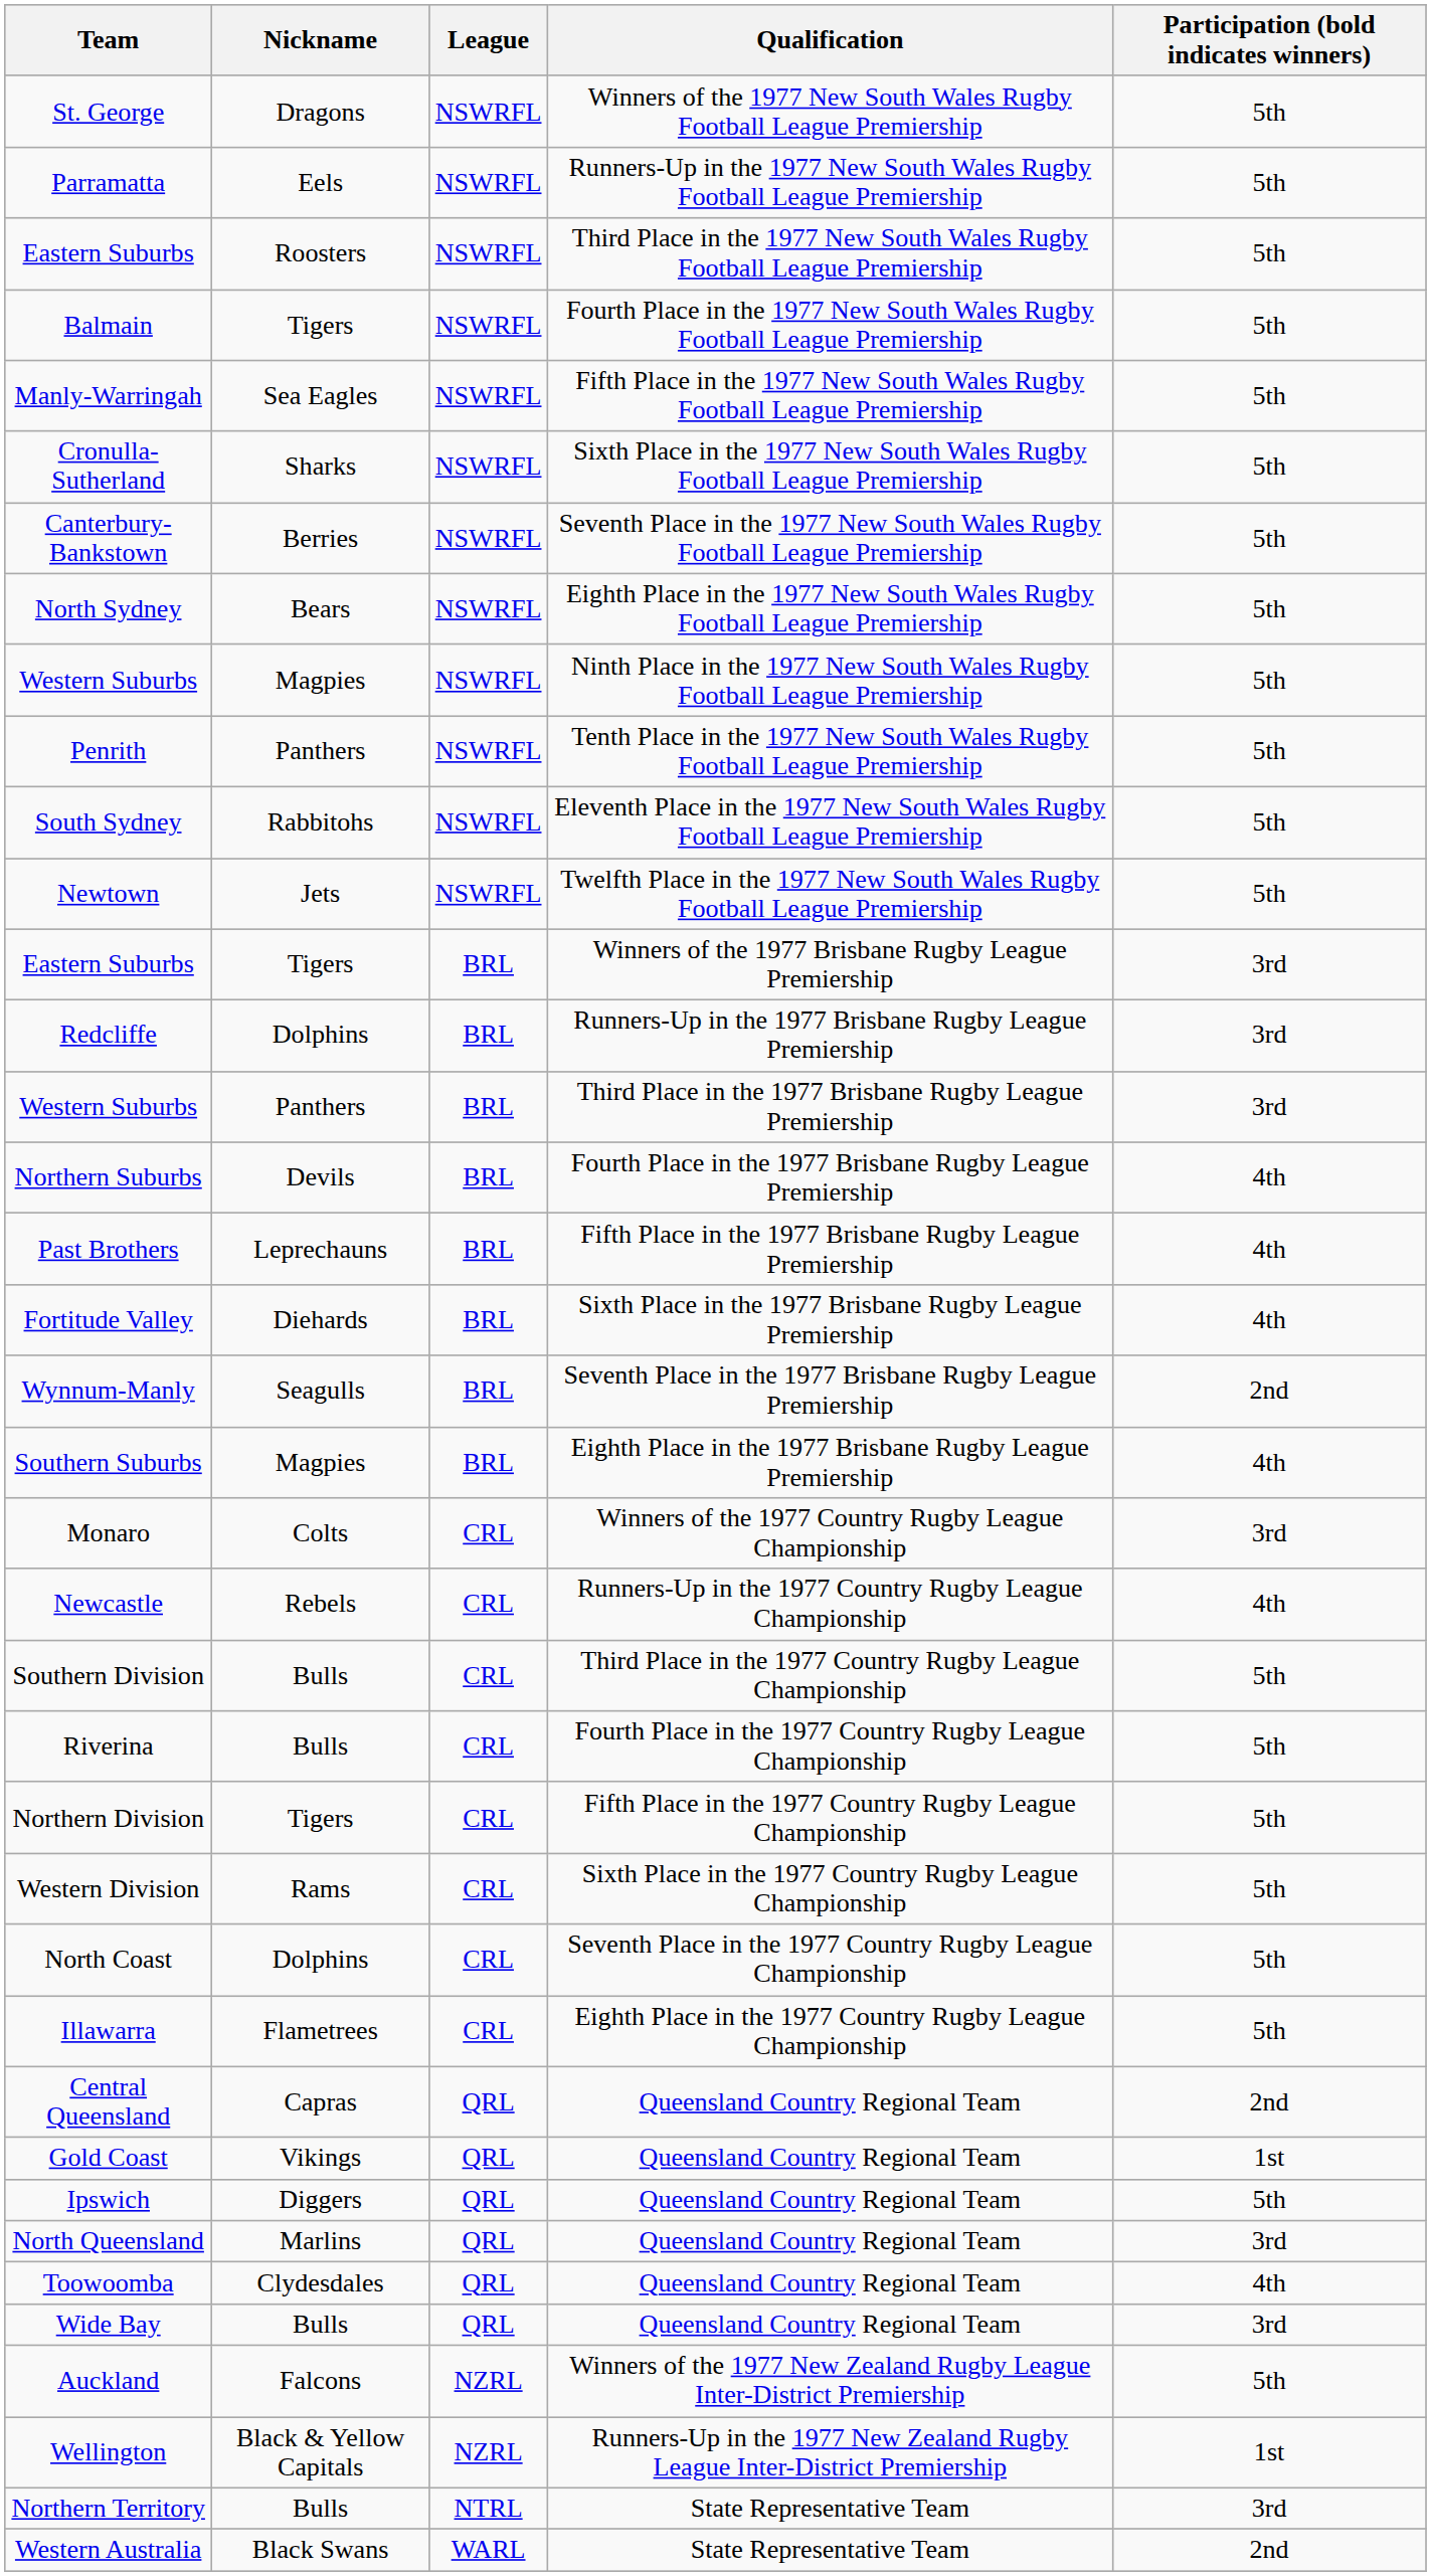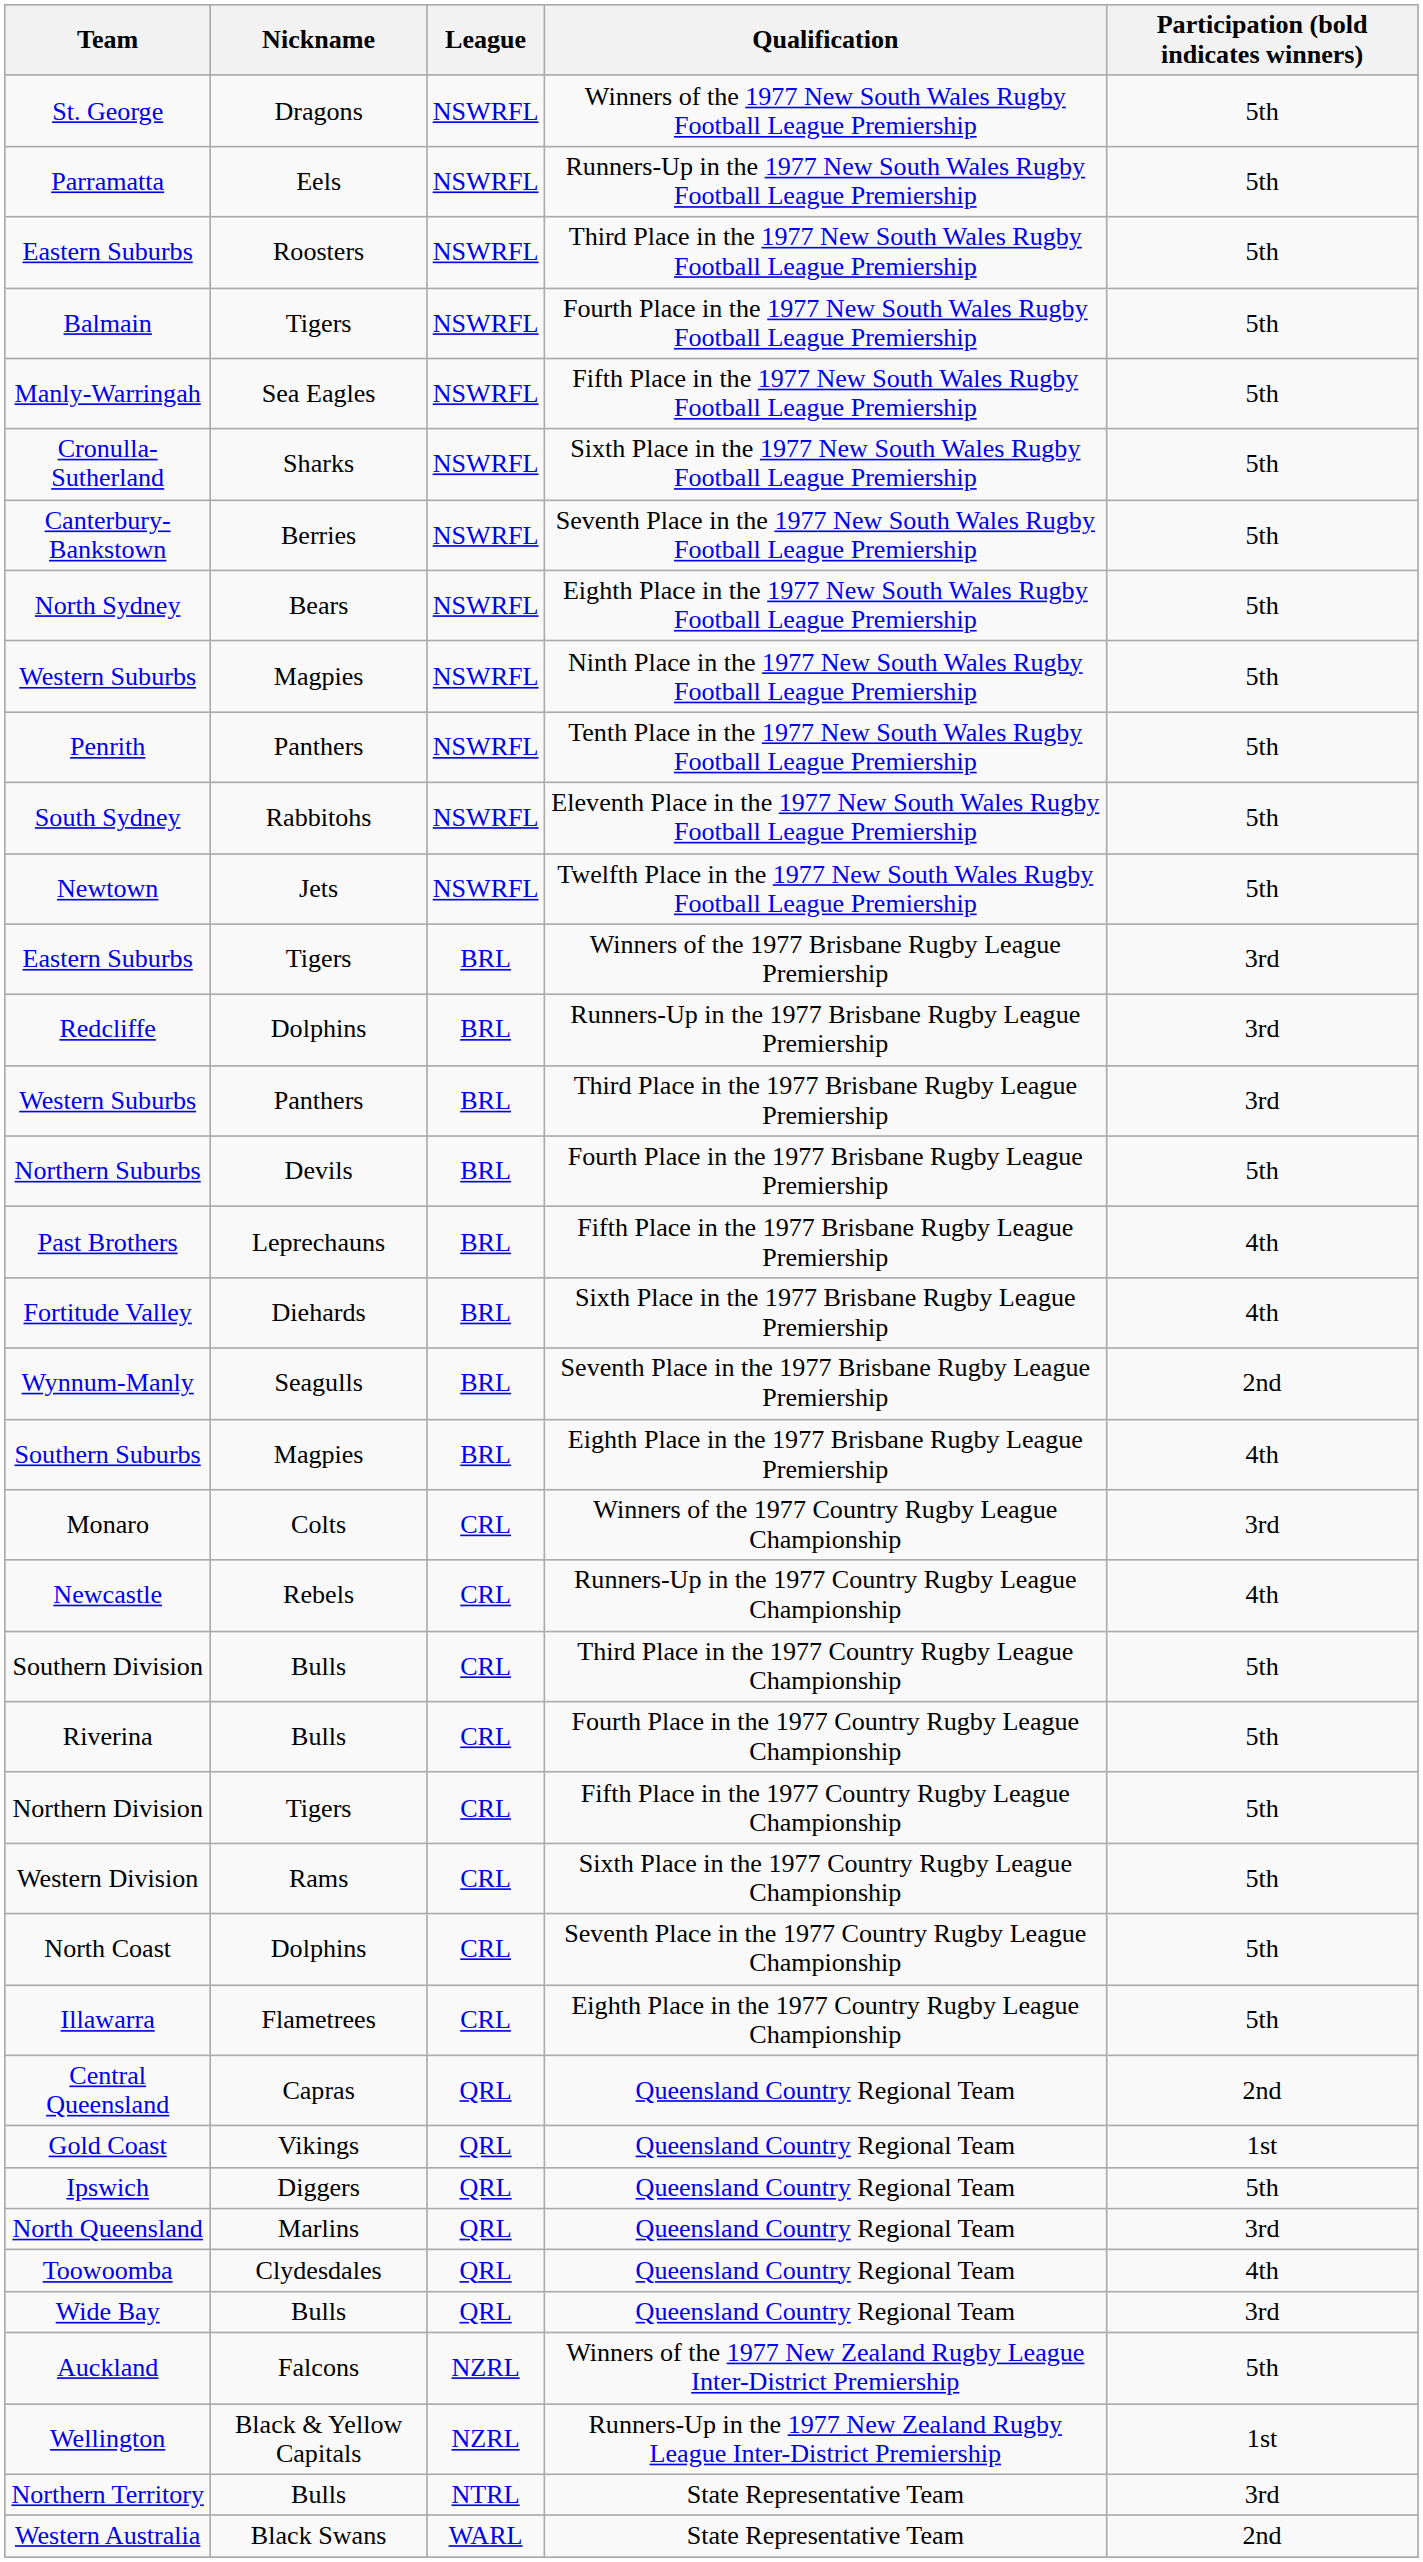 <table class="wikitable" style="text-align:center">
 <tr>
 <th>Team</th>
 <th>Nickname</th>
 <th>League</th>
 <th>Qualification</th>
 <th>Participation (bold indicates winners)</th>
 </tr>
 <tr>
 <td><a href='#'>St. George</a></td>
 <td>Dragons</td>
 <td><a href='#'>NSWRFL</a></td>
 <td>Winners of the <a href='#'>1977 New South Wales Rugby Football League Premiership</a></td>
 <td>5th </td>
 </tr>
 <tr>
 <td><a href='#'>Parramatta</a></td>
 <td>Eels</td>
 <td><a href='#'>NSWRFL</a></td>
 <td>Runners-Up in the <a href='#'>1977 New South Wales Rugby Football League Premiership</a></td>
 <td>5th </td>
 </tr>
 <tr>
 <td><a href='#'>Eastern Suburbs</a></td>
 <td>Roosters</td>
 <td><a href='#'>NSWRFL</a></td>
 <td>Third Place in the <a href='#'>1977 New South Wales Rugby Football League Premiership</a></td>
 <td>5th </td>
 </tr>
 <tr>
 <td><a href='#'>Balmain</a></td>
 <td>Tigers</td>
 <td><a href='#'>NSWRFL</a></td>
 <td>Fourth Place in the <a href='#'>1977 New South Wales Rugby Football League Premiership</a></td>
 <td>5th </td>
 </tr>
 <tr>
 <td><a href='#'>Manly-Warringah</a></td>
 <td>Sea Eagles</td>
 <td><a href='#'>NSWRFL</a></td>
 <td>Fifth Place in the <a href='#'>1977 New South Wales Rugby Football League Premiership</a></td>
 <td>5th </td>
 </tr>
 <tr>
 <td><a href='#'>Cronulla-Sutherland</a></td>
 <td>Sharks</td>
 <td><a href='#'>NSWRFL</a></td>
 <td>Sixth Place in the <a href='#'>1977 New South Wales Rugby Football League Premiership</a></td>
 <td>5th </td>
 </tr>
 <tr>
 <td><a href='#'>Canterbury-Bankstown</a></td>
 <td>Berries</td>
 <td><a href='#'>NSWRFL</a></td>
 <td>Seventh Place in the <a href='#'>1977 New South Wales Rugby Football League Premiership</a></td>
 <td>5th </td>
 </tr>
 <tr>
 <td><a href='#'>North Sydney</a></td>
 <td>Bears</td>
 <td><a href='#'>NSWRFL</a></td>
 <td>Eighth Place in the <a href='#'>1977 New South Wales Rugby Football League Premiership</a></td>
 <td>5th </td>
 </tr>
 <tr>
 <td><a href='#'>Western Suburbs</a></td>
 <td>Magpies</td>
 <td><a href='#'>NSWRFL</a></td>
 <td>Ninth Place in the <a href='#'>1977 New South Wales Rugby Football League Premiership</a></td>
 <td>5th </td>
 </tr>
 <tr>
 <td><a href='#'>Penrith</a></td>
 <td>Panthers</td>
 <td><a href='#'>NSWRFL</a></td>
 <td>Tenth Place in the <a href='#'>1977 New South Wales Rugby Football League Premiership</a></td>
 <td>5th </td>
 </tr>
 <tr>
 <td><a href='#'>South Sydney</a></td>
 <td>Rabbitohs</td>
 <td><a href='#'>NSWRFL</a></td>
 <td>Eleventh Place in the <a href='#'>1977 New South Wales Rugby Football League Premiership</a></td>
 <td>5th </td>
 </tr>
 <tr>
 <td><a href='#'>Newtown</a></td>
 <td>Jets</td>
 <td><a href='#'>NSWRFL</a></td>
 <td>Twelfth Place in the <a href='#'>1977 New South Wales Rugby Football League Premiership</a></td>
 <td>5th </td>
 </tr>
 <tr>
 <td><a href='#'>Eastern Suburbs</a></td>
 <td>Tigers</td>
 <td><a href='#'>BRL</a></td>
 <td>Winners of the 1977 Brisbane Rugby League Premiership</td>
 <td>3rd </td>
 </tr>
 <tr>
 <td><a href='#'>Redcliffe</a></td>
 <td>Dolphins</td>
 <td><a href='#'>BRL</a></td>
 <td>Runners-Up in the 1977 Brisbane Rugby League Premiership</td>
 <td>3rd </td>
 </tr>
 <tr>
 <td><a href='#'>Western Suburbs</a></td>
 <td>Panthers</td>
 <td><a href='#'>BRL</a></td>
 <td>Third Place in the 1977 Brisbane Rugby League Premiership</td>
 <td>3rd </td>
 </tr>
 <tr>
 <td><a href='#'>Northern Suburbs</a></td>
 <td>Devils</td>
 <td><a href='#'>BRL</a></td>
 <td>Fourth Place in the 1977 Brisbane Rugby League Premiership</td>
-<td>4th </td>
+<td>5th </td>
 </tr>
 <tr>
 <td><a href='#'>Past Brothers</a></td>
 <td>Leprechauns</td>
 <td><a href='#'>BRL</a></td>
 <td>Fifth Place in the 1977 Brisbane Rugby League Premiership</td>
 <td>4th </td>
 </tr>
 <tr>
 <td><a href='#'>Fortitude Valley</a></td>
 <td>Diehards</td>
 <td><a href='#'>BRL</a></td>
 <td>Sixth Place in the 1977 Brisbane Rugby League Premiership</td>
 <td>4th </td>
 </tr>
 <tr>
 <td><a href='#'>Wynnum-Manly</a></td>
 <td>Seagulls</td>
 <td><a href='#'>BRL</a></td>
 <td>Seventh Place in the 1977 Brisbane Rugby League Premiership</td>
 <td>2nd </td>
 </tr>
 <tr>
 <td><a href='#'>Southern Suburbs</a></td>
 <td>Magpies</td>
 <td><a href='#'>BRL</a></td>
 <td>Eighth Place in the 1977 Brisbane Rugby League Premiership</td>
 <td>4th </td>
 </tr>
 <tr>
 <td>Monaro</td>
 <td>Colts</td>
 <td><a href='#'>CRL</a></td>
 <td>Winners of the 1977 Country Rugby League Championship</td>
 <td>3rd </td>
 </tr>
 <tr>
 <td><a href='#'>Newcastle</a></td>
 <td>Rebels</td>
 <td><a href='#'>CRL</a></td>
 <td>Runners-Up in the 1977 Country Rugby League Championship</td>
 <td>4th </td>
 </tr>
 <tr>
 <td>Southern Division</td>
 <td>Bulls</td>
 <td><a href='#'>CRL</a></td>
 <td>Third Place in the 1977 Country Rugby League Championship</td>
 <td>5th </td>
 </tr>
 <tr>
 <td>Riverina</td>
 <td>Bulls</td>
 <td><a href='#'>CRL</a></td>
 <td>Fourth Place in the 1977 Country Rugby League Championship</td>
 <td>5th </td>
 </tr>
 <tr>
 <td>Northern Division</td>
 <td>Tigers</td>
 <td><a href='#'>CRL</a></td>
 <td>Fifth Place in the 1977 Country Rugby League Championship</td>
 <td>5th </td>
 </tr>
 <tr>
 <td>Western Division</td>
 <td>Rams</td>
 <td><a href='#'>CRL</a></td>
 <td>Sixth Place in the 1977 Country Rugby League Championship</td>
 <td>5th </td>
 </tr>
 <tr>
 <td>North Coast</td>
 <td>Dolphins</td>
 <td><a href='#'>CRL</a></td>
 <td>Seventh Place in the 1977 Country Rugby League Championship</td>
 <td>5th </td>
 </tr>
 <tr>
 <td><a href='#'>Illawarra</a></td>
 <td>Flametrees</td>
 <td><a href='#'>CRL</a></td>
 <td>Eighth Place in the 1977 Country Rugby League Championship</td>
 <td>5th </td>
 </tr>
 <tr>
 <td><a href='#'>Central Queensland</a></td>
 <td>Capras</td>
 <td><a href='#'>QRL</a></td>
 <td><a href='#'>Queensland Country</a> Regional Team</td>
 <td>2nd </td>
 </tr>
 <tr>
 <td><a href='#'>Gold Coast</a></td>
 <td>Vikings</td>
 <td><a href='#'>QRL</a></td>
 <td><a href='#'>Queensland Country</a> Regional Team</td>
 <td>1st</td>
 </tr>
 <tr>
 <td><a href='#'>Ipswich</a></td>
 <td>Diggers</td>
 <td><a href='#'>QRL</a></td>
 <td><a href='#'>Queensland Country</a> Regional Team</td>
 <td>5th </td>
 </tr>
 <tr>
 <td><a href='#'>North Queensland</a></td>
 <td>Marlins</td>
 <td><a href='#'>QRL</a></td>
 <td><a href='#'>Queensland Country</a> Regional Team</td>
 <td>3rd </td>
 </tr>
 <tr>
 <td><a href='#'>Toowoomba</a></td>
 <td>Clydesdales</td>
 <td><a href='#'>QRL</a></td>
 <td><a href='#'>Queensland Country</a> Regional Team</td>
 <td>4th </td>
 </tr>
 <tr>
 <td><a href='#'>Wide Bay</a></td>
 <td>Bulls</td>
 <td><a href='#'>QRL</a></td>
 <td><a href='#'>Queensland Country</a> Regional Team</td>
 <td>3rd </td>
 </tr>
 <tr>
 <td><a href='#'>Auckland</a></td>
 <td>Falcons</td>
 <td><a href='#'>NZRL</a></td>
 <td>Winners of the <a href='#'>1977 New Zealand Rugby League Inter-District Premiership</a></td>
 <td>5th </td>
 </tr>
 <tr>
 <td><a href='#'>Wellington</a></td>
 <td>Black & Yellow Capitals</td>
 <td><a href='#'>NZRL</a></td>
 <td>Runners-Up in the <a href='#'>1977 New Zealand Rugby League Inter-District Premiership</a></td>
 <td>1st</td>
 </tr>
 <tr>
 <td><a href='#'>Northern Territory</a></td>
 <td>Bulls</td>
 <td><a href='#'>NTRL</a></td>
 <td>State Representative Team</td>
 <td>3rd </td>
 </tr>
 <tr>
 <td><a href='#'>Western Australia</a></td>
 <td>Black Swans</td>
 <td><a href='#'>WARL</a></td>
 <td>State Representative Team</td>
 <td>2nd </td>
 </tr>
 <tr>
 </tr>
 </table>
